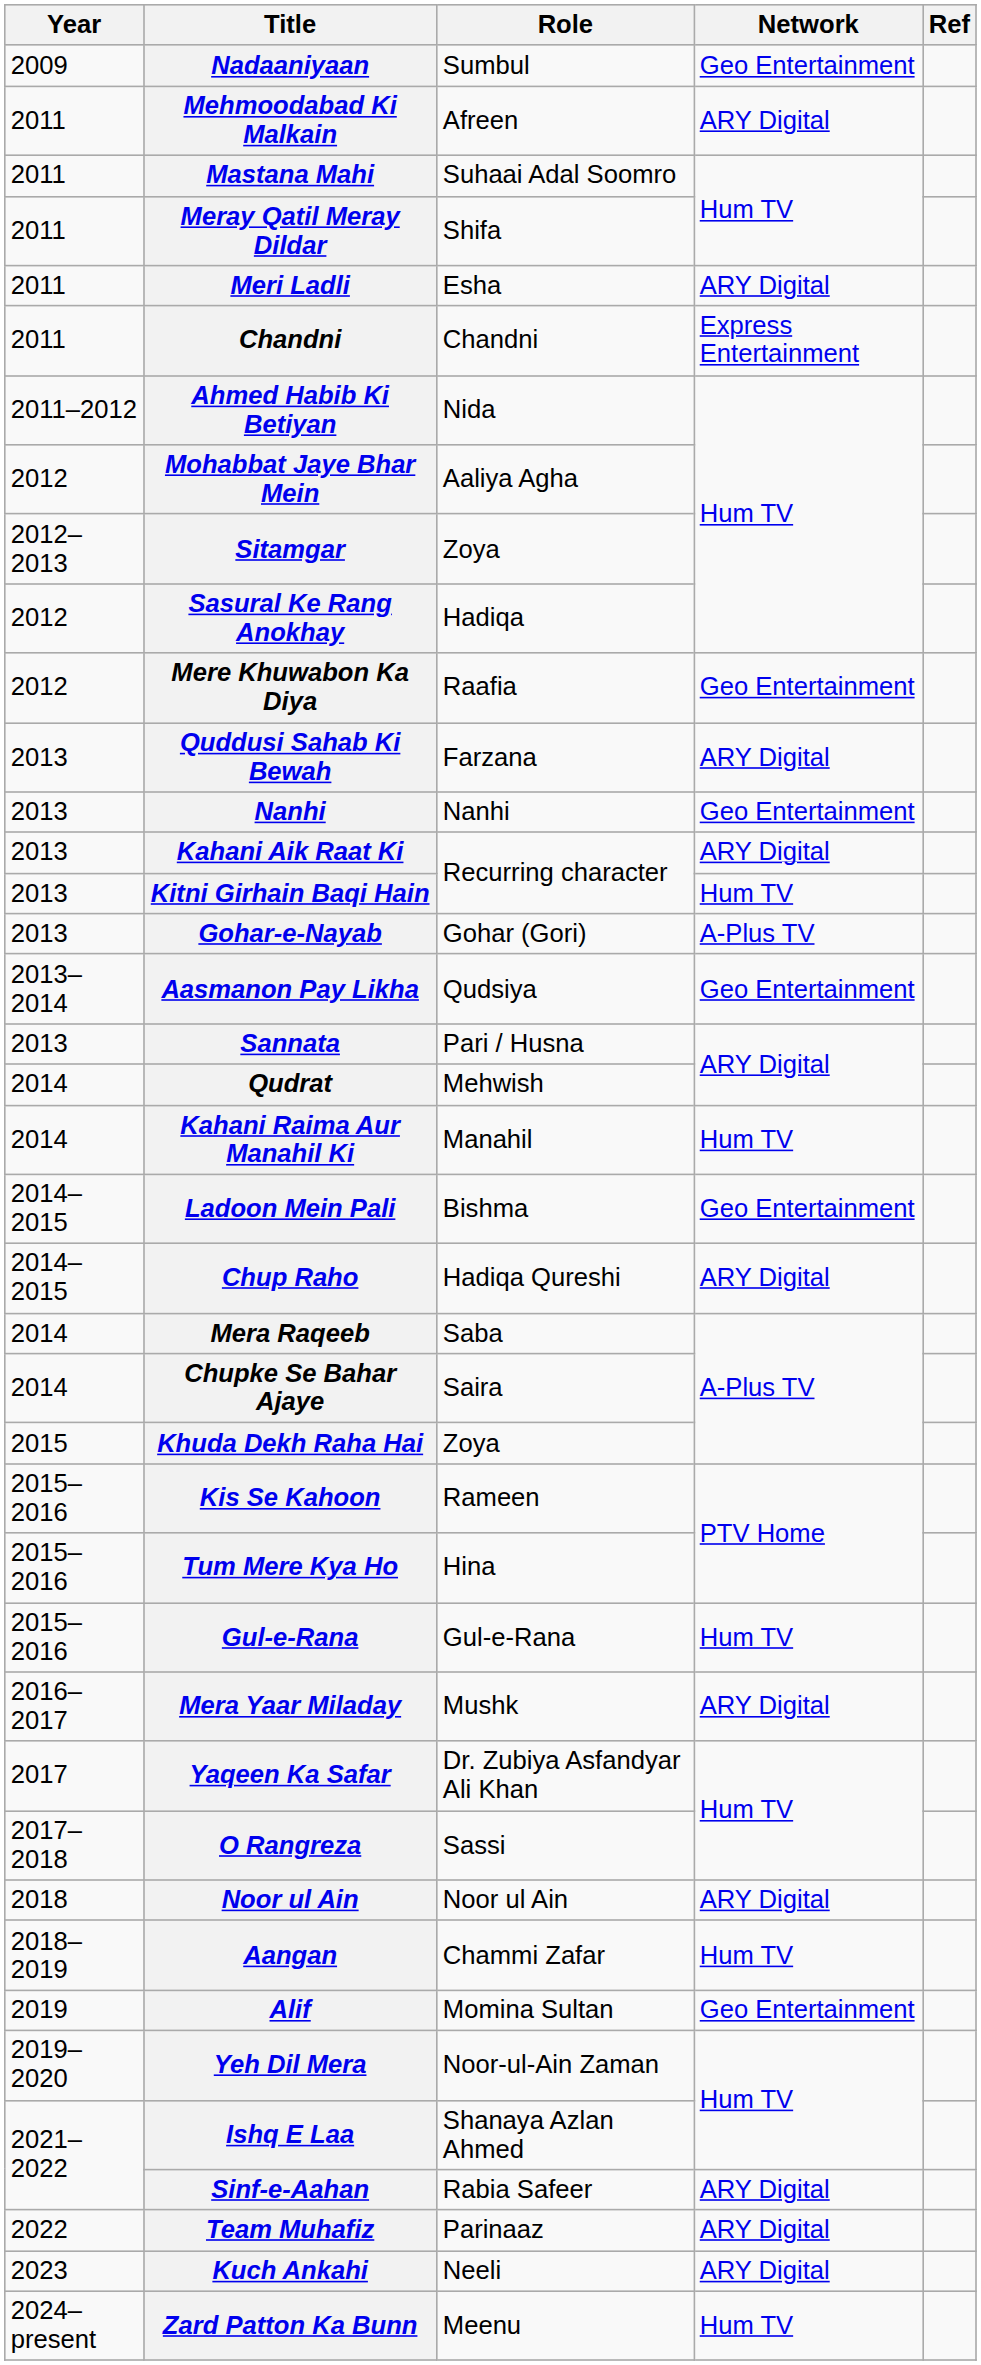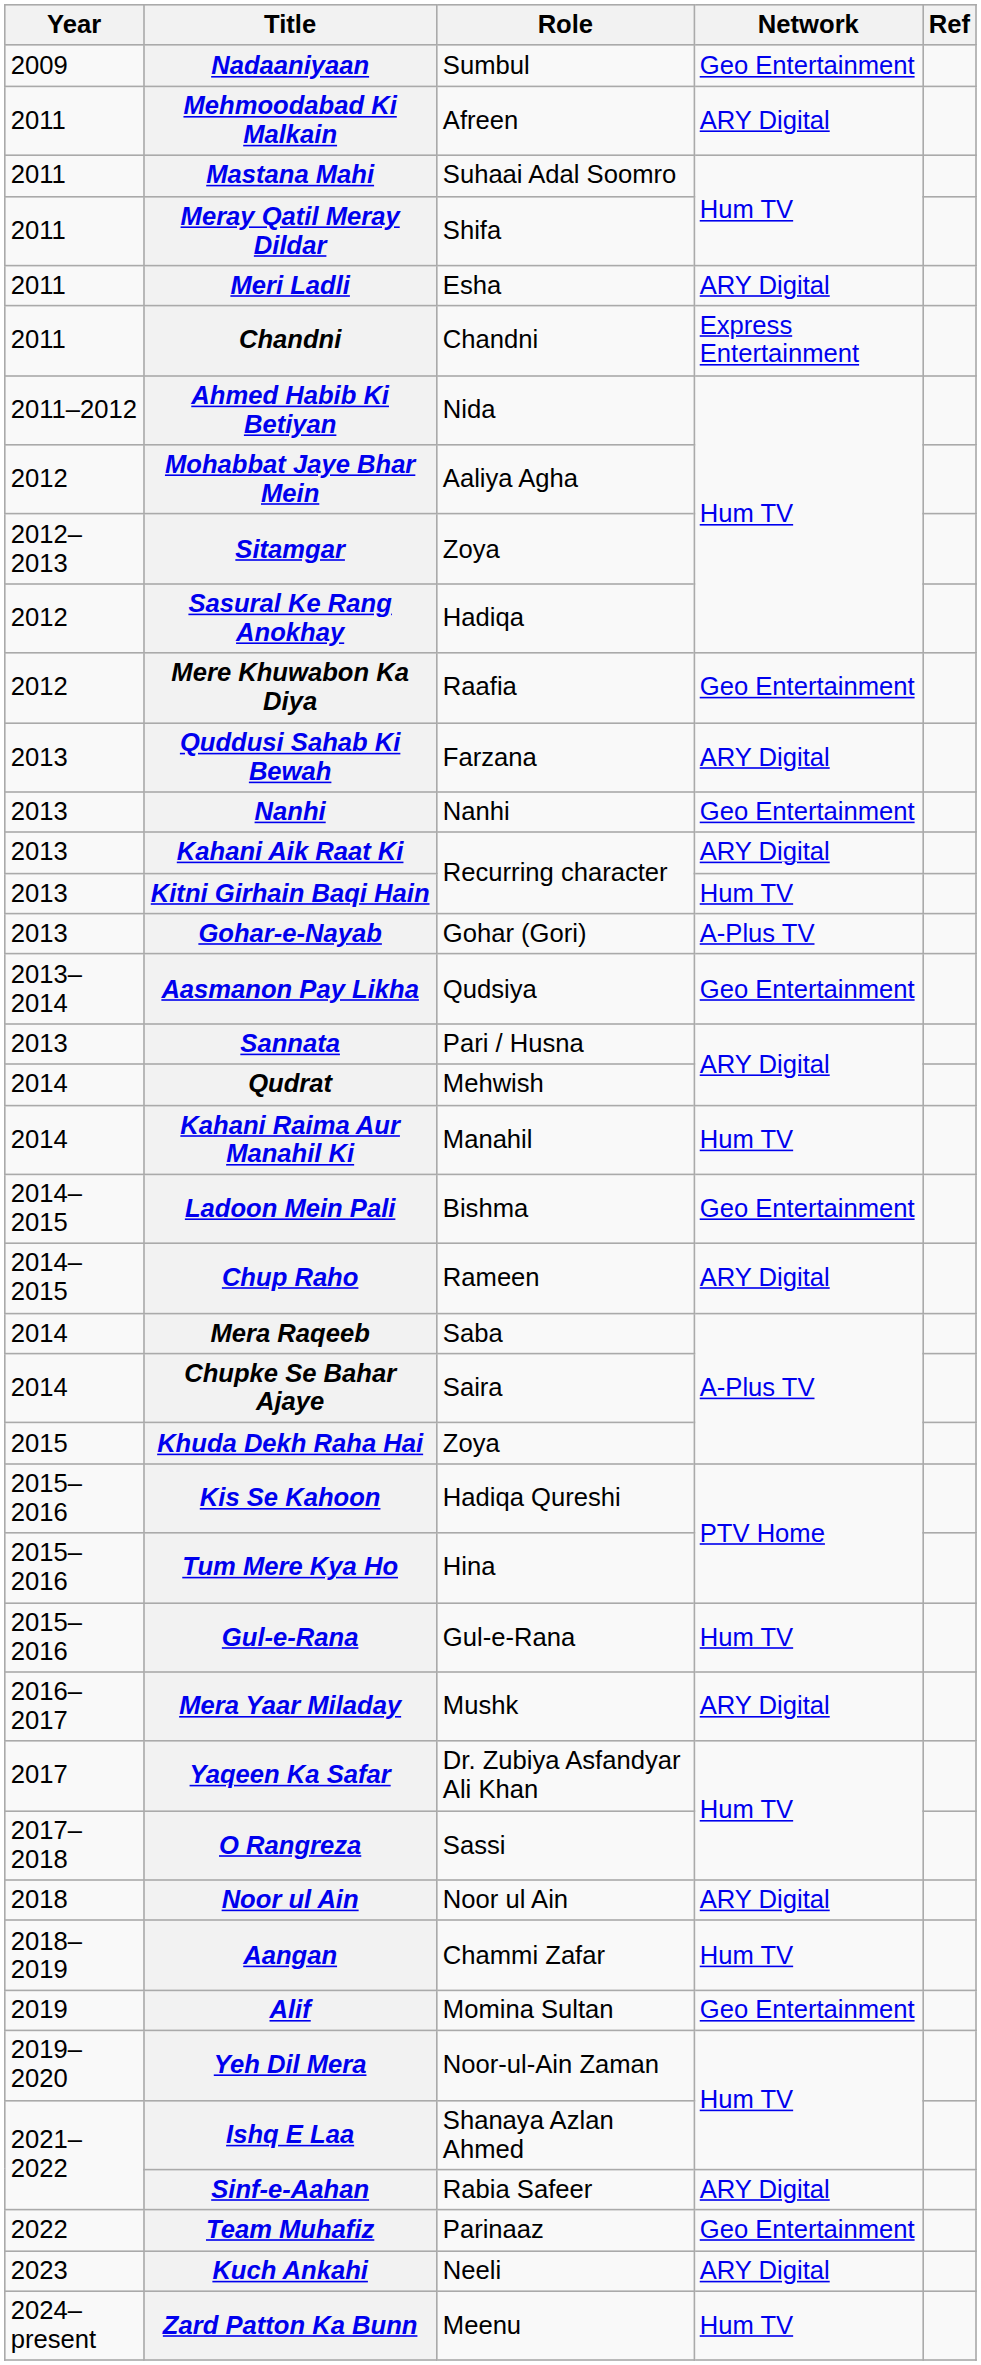 <table class="wikitable sortable plainrowheaders">
 <tr style="text-align:center;">
 <th scope="col">Year</th>
 <th scope="col">Title</th>
 <th scope="col">Role</th>
 <th scope="col">Network</th>
 <th class="unsortable" scope="col">Ref</th>
 </tr>
 <tr>
 <td>2009</td>
 <th scope=row><em><a href='#'>Nadaaniyaan</a></em></th>
 <td>Sumbul</td>
 <td><a href='#'>Geo Entertainment</a></td>
 <td></td>
 </tr>
 <tr>
 <td>2011</td>
 <th scope=row><em><a href='#'>Mehmoodabad Ki Malkain</a></em></th>
 <td>Afreen</td>
 <td><a href='#'>ARY Digital</a></td>
 <td></td>
 </tr>
 <tr>
 <td>2011</td>
 <th scope=row><em><a href='#'>Mastana Mahi</a></em></th>
 <td>Suhaai Adal Soomro</td>
 <td rowspan="2"><a href='#'>Hum TV</a></td>
 <td></td>
 </tr>
 <tr>
 <td>2011</td>
 <th scope=row><em><a href='#'>Meray Qatil Meray Dildar</a></em></th>
 <td>Shifa</td>
 <td></td>
 </tr>
 <tr>
 <td>2011</td>
 <th scope=row><em><a href='#'>Meri Ladli</a></em></th>
 <td>Esha</td>
 <td><a href='#'>ARY Digital</a></td>
 <td></td>
 </tr>
 <tr>
 <td>2011</td>
 <th scope=row><em>Chandni</em></th>
 <td>Chandni</td>
 <td><a href='#'>Express Entertainment</a></td>
 <td></td>
 </tr>
 <tr>
 <td>2011–2012</td>
 <th scope=row><em><a href='#'>Ahmed Habib Ki Betiyan</a></em></th>
 <td>Nida</td>
 <td rowspan="4"><a href='#'>Hum TV</a></td>
 <td></td>
 </tr>
 <tr>
 <td>2012</td>
 <th scope=row><em><a href='#'>Mohabbat Jaye Bhar Mein</a></em></th>
 <td>Aaliya Agha</td>
 <td></td>
 </tr>
 <tr>
 <td>2012–2013</td>
 <th scope=row><em><a href='#'>Sitamgar</a></em></th>
 <td>Zoya</td>
 <td></td>
 </tr>
 <tr>
 <td>2012</td>
 <th scope=row><em><a href='#'>Sasural Ke Rang Anokhay</a></em></th>
 <td>Hadiqa</td>
 <td></td>
 </tr>
 <tr>
 <td>2012</td>
 <th scope=row><em>Mere Khuwabon Ka Diya</em></th>
 <td>Raafia</td>
 <td><a href='#'>Geo Entertainment</a></td>
 <td></td>
 </tr>
 <tr>
 <td>2013</td>
 <th scope=row><em><a href='#'>Quddusi Sahab Ki Bewah</a></em></th>
 <td>Farzana</td>
 <td><a href='#'>ARY Digital</a></td>
 <td></td>
 </tr>
 <tr>
 <td>2013</td>
 <th scope=row><em><a href='#'>Nanhi</a></em></th>
 <td>Nanhi</td>
 <td><a href='#'>Geo Entertainment</a></td>
 <td></td>
 </tr>
 <tr>
 <td>2013</td>
 <th scope=row><em><a href='#'>Kahani Aik Raat Ki</a></em></th>
 <td rowspan="2">Recurring character</td>
 <td><a href='#'>ARY Digital</a></td>
 <td></td>
 </tr>
 <tr>
 <td>2013</td>
 <th scope=row><em><a href='#'>Kitni Girhain Baqi Hain</a></em></th>
 <td><a href='#'>Hum TV</a></td>
 <td></td>
 </tr>
 <tr>
 <td>2013</td>
 <th scope=row><em><a href='#'>Gohar-e-Nayab</a></em></th>
 <td>Gohar (Gori)</td>
 <td><a href='#'>A-Plus TV</a></td>
 <td></td>
 </tr>
 <tr>
 <td>2013–2014</td>
 <th scope=row><em><a href='#'>Aasmanon Pay Likha</a></em></th>
 <td>Qudsiya</td>
 <td><a href='#'>Geo Entertainment</a></td>
 <td></td>
 </tr>
 <tr>
 <td>2013</td>
 <th scope=row><em><a href='#'>Sannata</a></em></th>
 <td>Pari / Husna</td>
 <td rowspan="2"><a href='#'>ARY Digital</a></td>
 <td></td>
 </tr>
 <tr>
 <td>2014</td>
 <th scope=row><em>Qudrat</em></th>
 <td>Mehwish</td>
 <td></td>
 </tr>
 <tr>
 <td>2014</td>
 <th scope=row><em><a href='#'>Kahani Raima Aur Manahil Ki</a></em></th>
 <td>Manahil</td>
 <td><a href='#'>Hum TV</a></td>
 <td></td>
 </tr>
 <tr>
 <td>2014–2015</td>
 <th scope=row><em><a href='#'>Ladoon Mein Pali</a></em></th>
 <td>Bishma</td>
 <td><a href='#'>Geo Entertainment</a></td>
 <td></td>
 </tr>
 <tr>
 <td>2014–2015</td>
 <th scope=row><em><a href='#'>Chup Raho</a></em></th>
-<td>Hadiqa Qureshi</td>
+<td>Rameen</td>
 <td><a href='#'>ARY Digital</a></td>
 <td></td>
 </tr>
 <tr>
 <td>2014</td>
 <th scope=row><em>Mera Raqeeb</em></th>
 <td>Saba</td>
 <td rowspan="3"><a href='#'>A-Plus TV</a></td>
 <td></td>
 </tr>
 <tr>
 <td>2014</td>
 <th scope=row><em>Chupke Se Bahar Ajaye</em></th>
 <td>Saira</td>
 <td></td>
 </tr>
 <tr>
 <td>2015</td>
 <th scope=row><em><a href='#'>Khuda Dekh Raha Hai</a></em></th>
 <td>Zoya</td>
 <td></td>
 </tr>
 <tr>
 <td>2015–2016</td>
 <th scope=row><em><a href='#'>Kis Se Kahoon</a></em></th>
-<td>Rameen</td>
+<td>Hadiqa Qureshi</td>
 <td rowspan="2"><a href='#'>PTV Home</a></td>
 <td></td>
 </tr>
 <tr>
 <td>2015–2016</td>
 <th scope=row><em><a href='#'>Tum Mere Kya Ho</a></em></th>
 <td>Hina</td>
 <td></td>
 </tr>
 <tr>
 <td>2015–2016</td>
 <th scope=row><em><a href='#'>Gul-e-Rana</a></em></th>
 <td>Gul-e-Rana</td>
 <td><a href='#'>Hum TV</a></td>
 <td></td>
 </tr>
 <tr>
 <td>2016–2017</td>
 <th scope=row><em><a href='#'>Mera Yaar Miladay</a> </em></th>
 <td>Mushk</td>
 <td><a href='#'>ARY Digital</a></td>
 <td></td>
 </tr>
 <tr>
 <td>2017</td>
 <th scope=row><em><a href='#'>Yaqeen Ka Safar</a></em></th>
 <td>Dr. Zubiya Asfandyar Ali Khan</td>
 <td rowspan="2"><a href='#'>Hum TV</a></td>
 <td></td>
 </tr>
 <tr>
 <td>2017–2018</td>
 <th scope=row><em><a href='#'>O Rangreza</a></em></th>
 <td>Sassi</td>
 <td></td>
 </tr>
 <tr>
 <td>2018</td>
 <th scope=row><em><a href='#'>Noor ul Ain</a></em></th>
 <td>Noor ul Ain</td>
 <td><a href='#'>ARY Digital</a></td>
 <td></td>
 </tr>
 <tr>
 <td>2018–2019</td>
 <th scope=row><em><a href='#'>Aangan</a></em></th>
 <td>Chammi Zafar</td>
 <td><a href='#'>Hum TV</a></td>
 <td></td>
 </tr>
 <tr>
 <td rowspan="1">2019</td>
 <th scope=row><em><a href='#'>Alif</a></em></th>
 <td>Momina Sultan</td>
 <td><a href='#'>Geo Entertainment</a></td>
 <td></td>
 </tr>
 <tr>
 <td rowspan="1">2019–2020</td>
 <th scope=row><em><a href='#'>Yeh Dil Mera</a></em></th>
 <td>Noor-ul-Ain Zaman</td>
 <td rowspan="2"><a href='#'>Hum TV</a></td>
 <td></td>
 </tr>
 <tr>
 <td rowspan="2">2021–2022</td>
 <th scope="row"><em><a href='#'>Ishq E Laa</a></em></th>
 <td>Shanaya Azlan Ahmed</td>
 <td></td>
 </tr>
 <tr>
 <th scope="row"><em><a href='#'>Sinf-e-Aahan</a></em></th>
 <td>Rabia Safeer</td>
 <td><a href='#'>ARY Digital</a></td>
 <td></td>
 </tr>
 <tr>
 <td>2022</td>
 <th scope=row><em><a href='#'>Team Muhafiz</a></em></th>
 <td>Parinaaz</td>
-<td><a href='#'>ARY Digital</a></td>
+<td><a href='#'>Geo Entertainment</a></td>
 <td></td>
 </tr>
 <tr>
 <td>2023</td>
 <th scope="row"><em><a href='#'>Kuch Ankahi</a></em></th>
 <td>Neeli</td>
 <td><a href='#'>ARY Digital</a></td>
 <td></td>
 </tr>
 <tr>
 <td>2024–present</td>
 <th scope="row"><em><a href='#'>Zard Patton Ka Bunn</a></em></th>
 <td>Meenu</td>
 <td><a href='#'>Hum TV</a></td>
 <td></td>
 </tr>
 </table>
